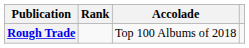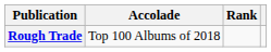 <table class="wikitable plainrowheaders">
 <tr>
 <th>Publication</th>
+<th>Accolade</th>
 <th>Rank</th>
-<th>Accolade</th>
 <th class="unsortable"></th>
 </tr>
 <tr>
 <th scope="row"><a href='#'>Rough Trade</a></th>
+<td>Top 100 Albums of 2018</td>
 <td></td>
-<td>Top 100 Albums of 2018</td>
 <td></td>
 </tr>
 </table>
